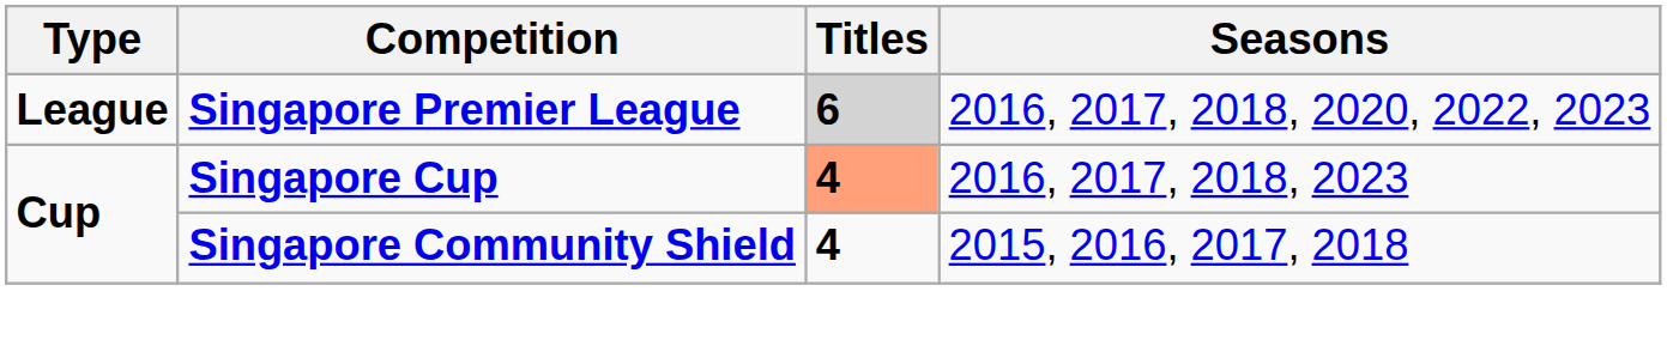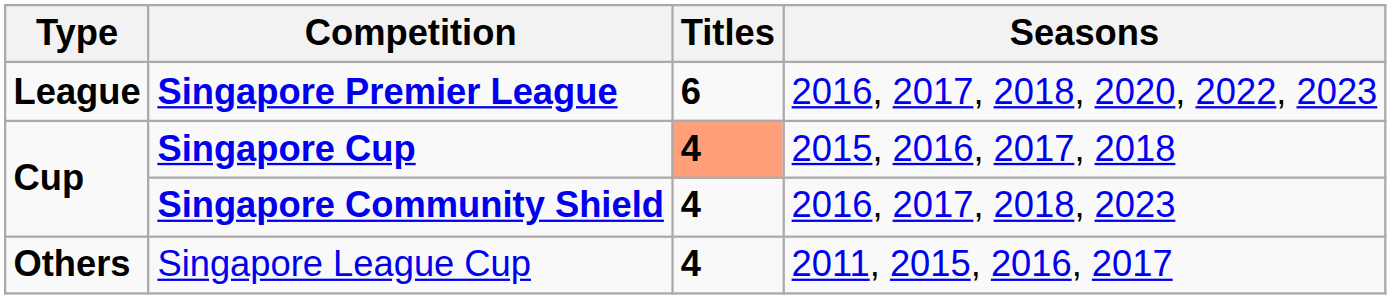 <table class="wikitable">
 <tr>
 <th>Type</th>
 <th><strong>Competition</strong></th>
 <th><strong>Titles</strong></th>
 <th><strong>Seasons</strong></th>
 </tr>
 <tr>
 <td><strong>League</strong></td>
 <td><strong><a href='#'>Singapore Premier League</a></strong></td>
-<td style="background: lightgrey;"><strong>6</strong></td>
+<td><strong>6</strong></td>
 <td><a href='#'>2016</a>, <a href='#'>2017</a>, <a href='#'>2018</a>, <a href='#'>2020</a>, <a href='#'>2022</a>, <a href='#'>2023</a></td>
 </tr>
 <tr>
 <td rowspan="2"><strong>Cup</strong></td>
 <td><strong><a href='#'>Singapore Cup</a></strong></td>
 <td style="background: lightsalmon;"><strong>4</strong></td>
-<td><a href='#'>2016</a>, <a href='#'>2017</a>, <a href='#'>2018</a>, <a href='#'>2023</a></td>
+<td><a href='#'>2015</a>, <a href='#'>2016</a>, <a href='#'>2017</a>, <a href='#'>2018</a></td>
 </tr>
 <tr>
 <td><strong><a href='#'>Singapore Community Shield</a></strong></td>
 <td><strong>4</strong></td>
-<td><a href='#'>2015</a>, <a href='#'>2016</a>, <a href='#'>2017</a>, <a href='#'>2018</a></td>
+<td><a href='#'>2016</a>, <a href='#'>2017</a>, <a href='#'>2018</a>, <a href='#'>2023</a></td>
+</tr>
+<tr>
+<td><strong>Others</strong></td>
+<td><a href='#'>Singapore League Cup</a></td>
+<td><strong>4</strong></td>
+<td><a href='#'>2011</a>, <a href='#'>2015</a>, <a href='#'>2016</a>, <a href='#'>2017</a></td>
 </tr>
 </table>
